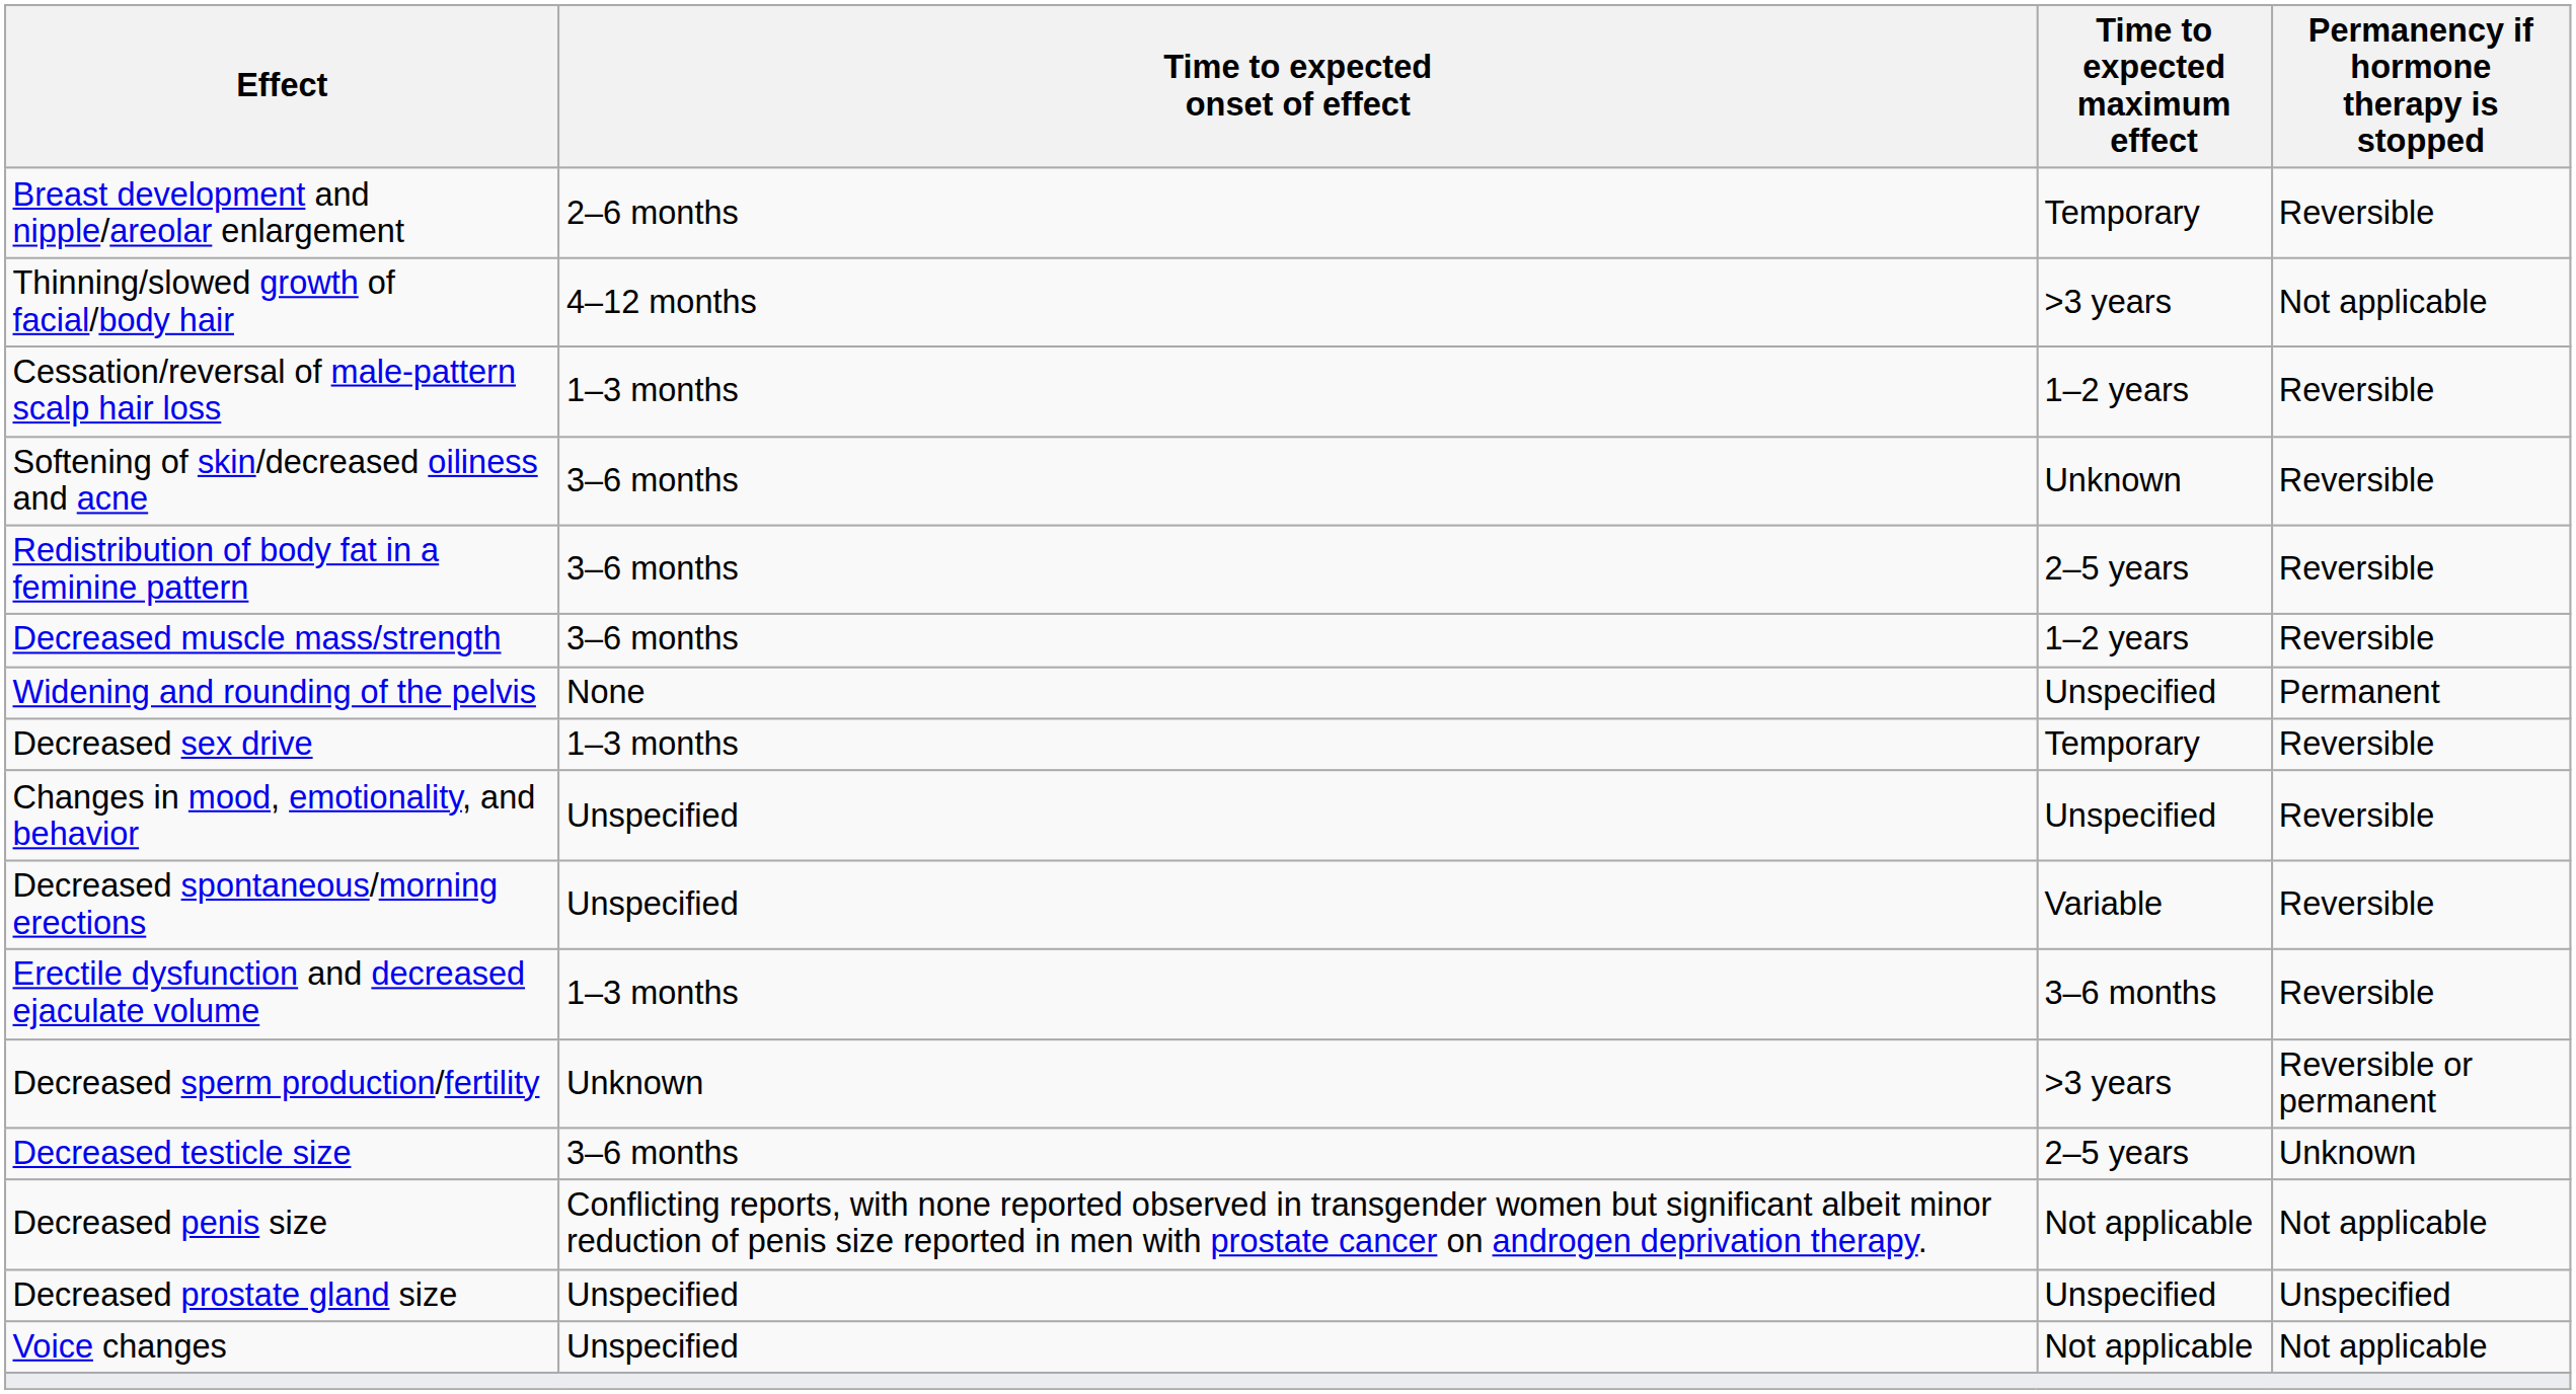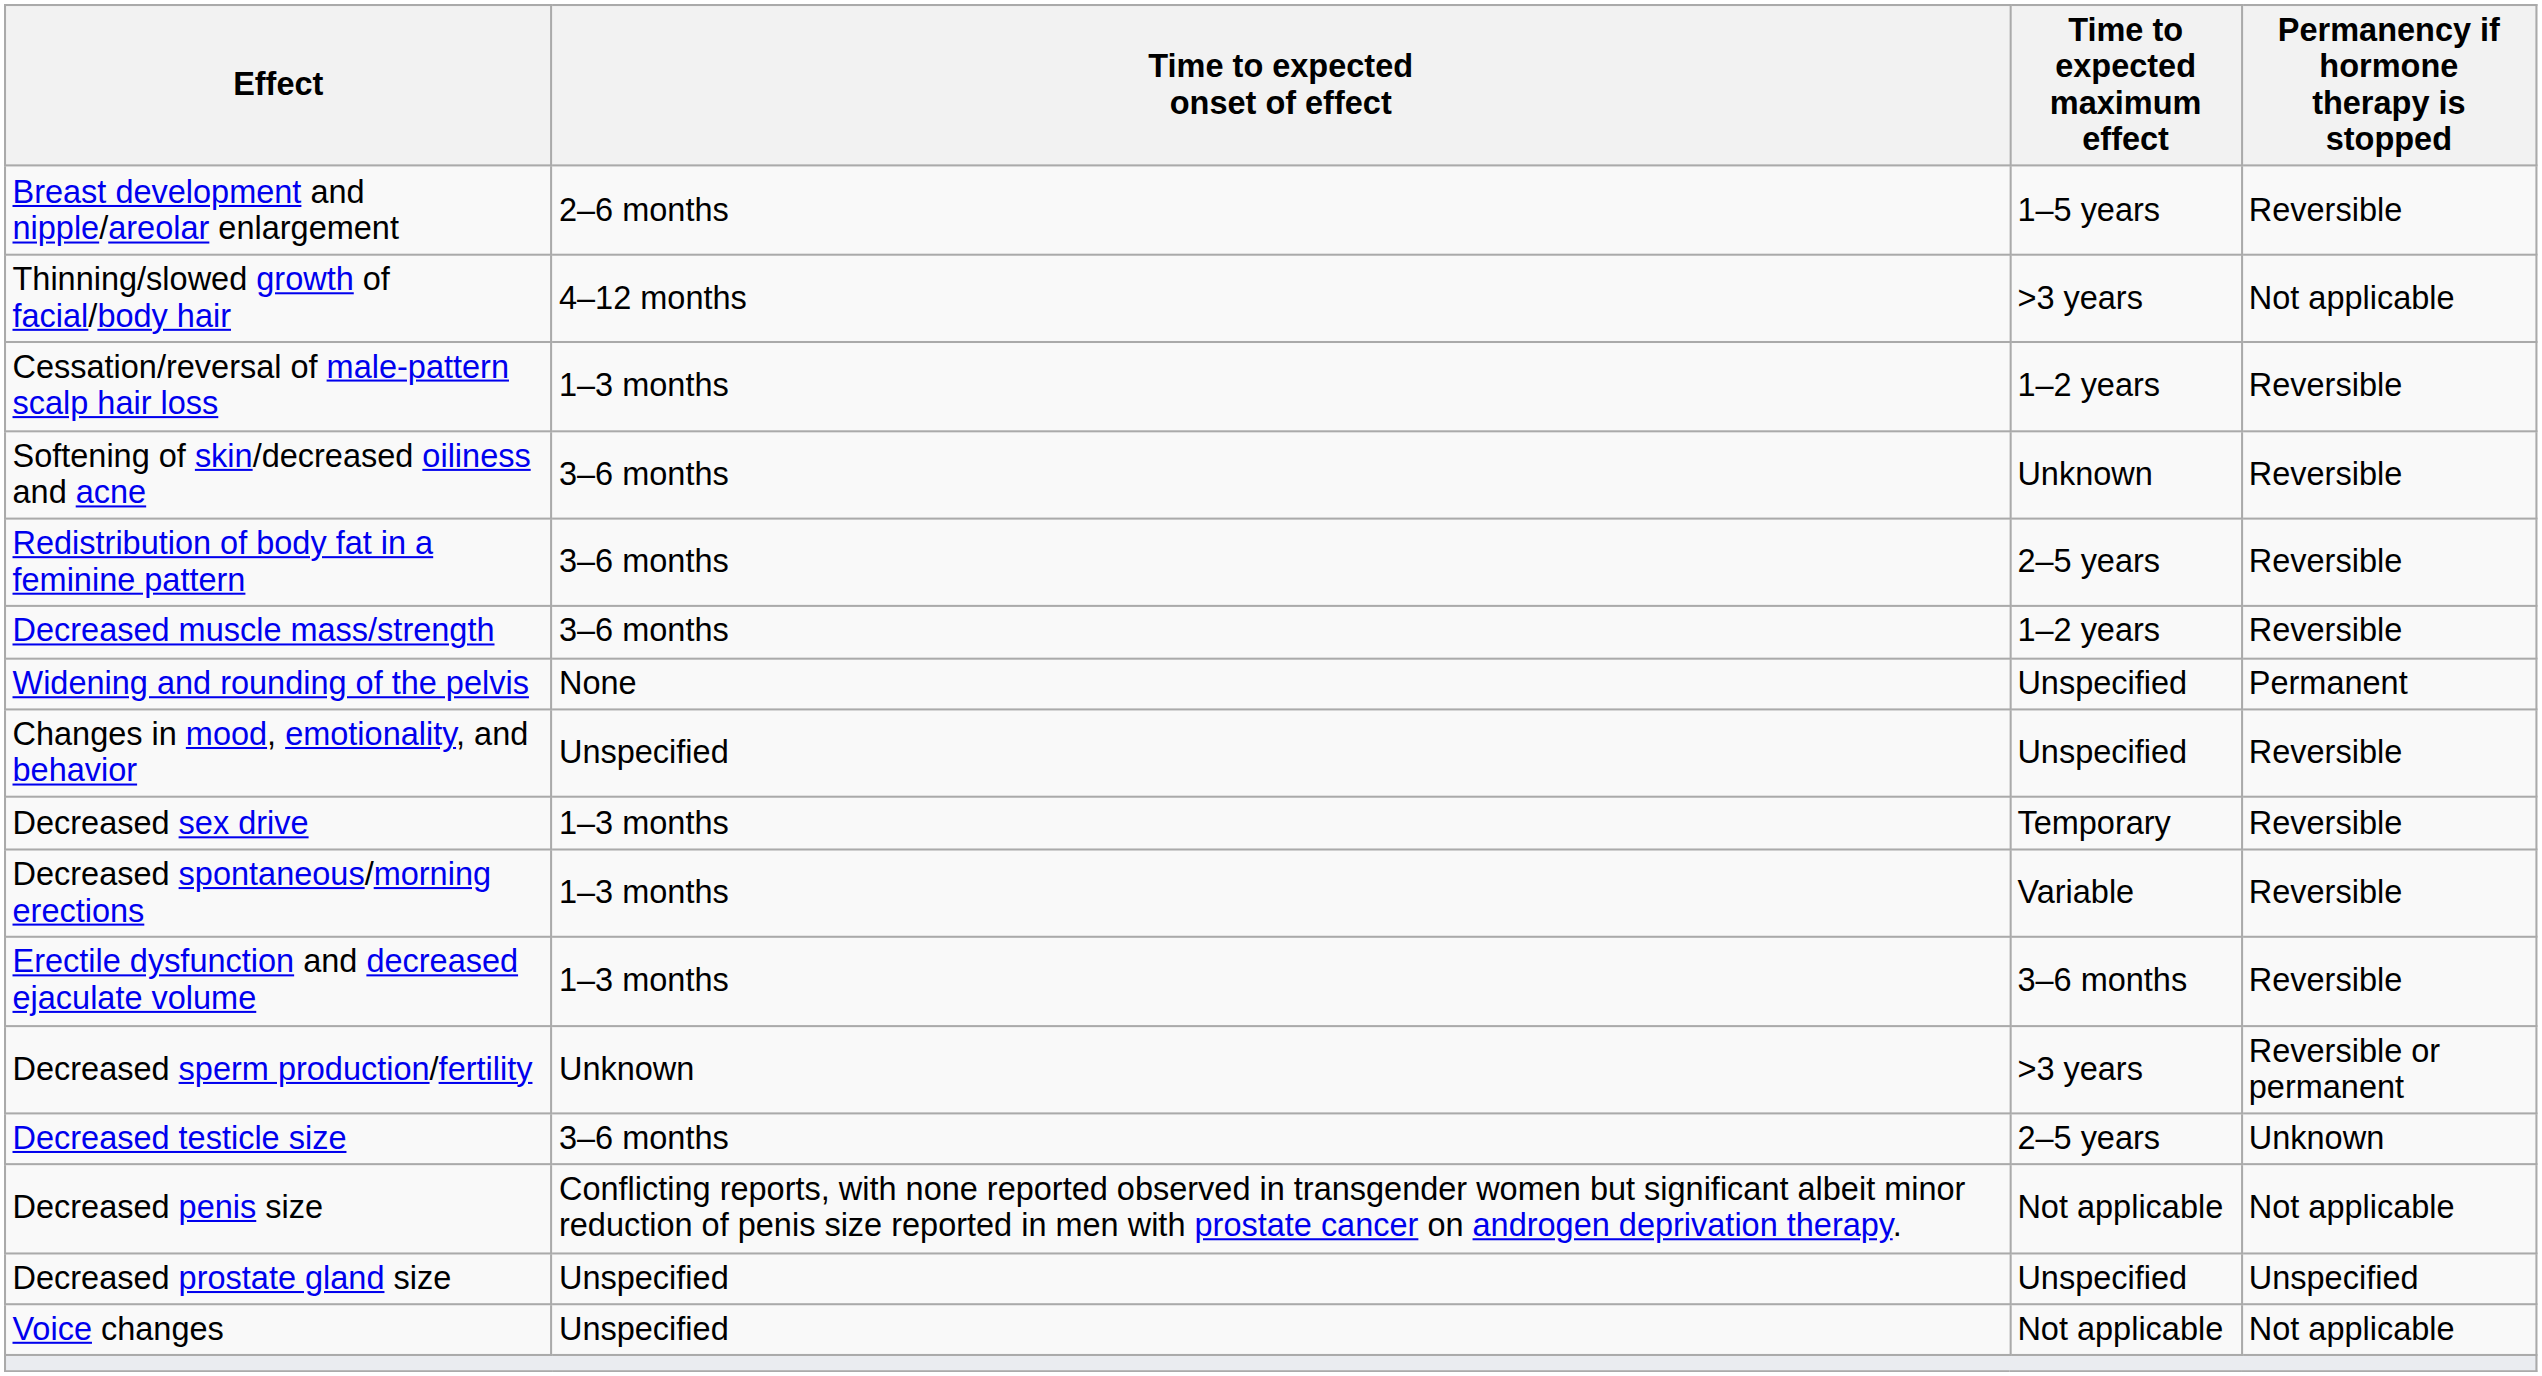 <table class="wikitable sortable">
 <tr>
 <th>Effect</th>
 <th>Time to expected<br>onset of effect</th>
 <th>Time to expected<br>maximum effect</th>
 <th>Permanency if hormone<br>therapy is stopped</th>
 </tr>
 <tr>
 <td><a href='#'>Breast development</a> and <a href='#'>nipple</a>/<a href='#'>areolar</a> enlargement</td>
 <td>2–6 months</td>
-<td>Temporary</td>
+<td>1–5 years</td>
 <td>Reversible</td>
 </tr>
 <tr>
 <td>Thinning/slowed <a href='#'>growth</a> of <a href='#'>facial</a>/<a href='#'>body hair</a></td>
 <td>4–12 months</td>
 <td>>3 years</td>
 <td>Not applicable</td>
 </tr>
 <tr>
 <td>Cessation/reversal of <a href='#'>male-pattern scalp hair loss</a></td>
 <td>1–3 months</td>
 <td>1–2 years</td>
 <td>Reversible</td>
 </tr>
 <tr>
 <td>Softening of <a href='#'>skin</a>/decreased <a href='#'>oiliness</a> and <a href='#'>acne</a></td>
 <td>3–6 months</td>
 <td>Unknown</td>
 <td>Reversible</td>
 </tr>
 <tr>
 <td><a href='#'>Redistribution of body fat in a feminine pattern</a></td>
 <td>3–6 months</td>
 <td>2–5 years</td>
 <td>Reversible</td>
 </tr>
 <tr>
 <td><a href='#'>Decreased muscle mass/strength</a></td>
 <td>3–6 months</td>
 <td>1–2 years</td>
 <td>Reversible</td>
 </tr>
 <tr>
 <td><a href='#'>Widening and rounding of the pelvis</a></td>
 <td>None</td>
 <td>Unspecified</td>
 <td>Permanent</td>
 </tr>
 <tr>
+<td>Changes in <a href='#'>mood</a>, <a href='#'>emotionality</a>, and <a href='#'>behavior</a></td>
+<td>Unspecified</td>
+<td>Unspecified</td>
+<td>Reversible</td>
+</tr>
+<tr>
 <td>Decreased <a href='#'>sex drive</a></td>
 <td>1–3 months</td>
 <td>Temporary</td>
 <td>Reversible</td>
 </tr>
 <tr>
-<td>Changes in <a href='#'>mood</a>, <a href='#'>emotionality</a>, and <a href='#'>behavior</a></td>
-<td>Unspecified</td>
-<td>Unspecified</td>
-<td>Reversible</td>
-</tr>
-<tr>
 <td>Decreased <a href='#'>spontaneous</a>/<a href='#'>morning erections</a></td>
-<td>Unspecified</td>
+<td>1–3 months</td>
 <td>Variable</td>
 <td>Reversible</td>
 </tr>
 <tr>
 <td><a href='#'>Erectile dysfunction</a> and <a href='#'>decreased ejaculate volume</a></td>
 <td>1–3 months</td>
 <td>3–6 months</td>
 <td>Reversible</td>
 </tr>
 <tr>
 <td>Decreased <a href='#'>sperm production</a>/<a href='#'>fertility</a></td>
 <td>Unknown</td>
 <td>>3 years</td>
 <td>Reversible or permanent</td>
 </tr>
 <tr>
 <td><a href='#'>Decreased testicle size</a></td>
 <td>3–6 months</td>
 <td>2–5 years</td>
 <td>Unknown</td>
 </tr>
 <tr>
 <td>Decreased <a href='#'>penis</a> size</td>
 <td>Conflicting reports, with none reported observed in transgender women but significant albeit minor reduction of penis size reported in men with <a href='#'>prostate cancer</a> on <a href='#'>androgen deprivation therapy</a>.</td>
 <td>Not applicable</td>
 <td>Not applicable</td>
 </tr>
 <tr>
 <td>Decreased <a href='#'>prostate gland</a> size</td>
 <td>Unspecified</td>
 <td>Unspecified</td>
 <td>Unspecified</td>
 </tr>
 <tr>
 <td><a href='#'>Voice</a> changes</td>
 <td>Unspecified</td>
 <td>Not applicable</td>
 <td>Not applicable</td>
 </tr>
 <tr class="sortbottom">
 <td colspan="4" style="width: 1px; background-color:#eaecf0; text-align: center;"></td>
 </tr>
 </table>
